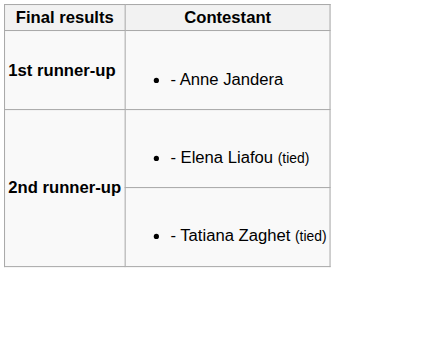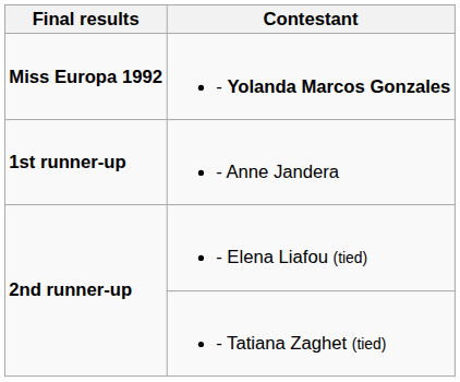 <table class="wikitable">
 <tr>
 <th>Final results</th>
 <th>Contestant</th>
+</tr>
+<tr>
+<td><strong>Miss Europa 1992</strong></td>
+<td><br><ul><li><strong></strong> - <strong>Yolanda Marcos Gonzales</strong></li></ul></td>
 </tr>
 <tr>
 <td><strong>1st runner-up</strong></td>
 <td><br><ul><li><strong></strong> - Anne Jandera</li></ul></td>
 </tr>
 <tr>
 <td rowspan="2"><strong>2nd runner-up</strong></td>
 <td><br><ul><li><strong></strong> - Elena Liafou <small>(tied)</small></li></ul></td>
 </tr>
 <tr>
 <td><br><ul><li><strong></strong> - Tatiana Zaghet <small>(tied)</small></li></ul></td>
 </tr>
 </table>
